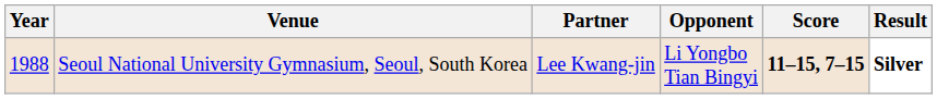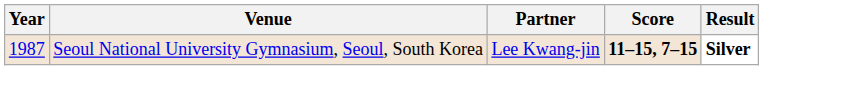 <table class="sortable wikitable" style="font-size: 90%;">
 <tr>
 <th>Year</th>
 <th>Venue</th>
 <th>Partner</th>
-<th>Opponent</th>
 <th>Score</th>
 <th>Result</th>
 </tr>
 <tr style="background:#F3E6D7">
-<td align="center"><a href='#'>1988</a></td>
+<td align="center"><a href='#'>1987</a></td>
 <td align="left"><a href='#'>Seoul National University Gymnasium</a>, <a href='#'>Seoul</a>, South Korea</td>
 <td align="left"> <a href='#'>Lee Kwang-jin</a></td>
-<td align="left"> <a href='#'>Li Yongbo</a><br> <a href='#'>Tian Bingyi</a></td>
 <td align="left"><strong>11–15, 7–15</strong></td>
 <td style="text-align:left; background: white"> <strong>Silver</strong></td>
 </tr>
 </table>
